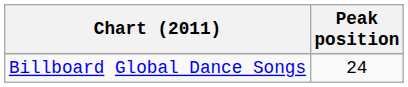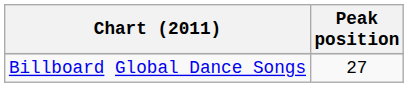 <table class="wikitable">
 <tr>
 <th>Chart (2011)</th>
 <th>Peak<br>position</th>
 </tr>
 <tr>
 </tr>
 <tr>
 </tr>
 <tr>
 <td><a href='#'>Billboard</a> <a href='#'>Global Dance Songs</a></td>
-<td align="center">24</td>
+<td align="center">27</td>
 </tr>
 </table>
